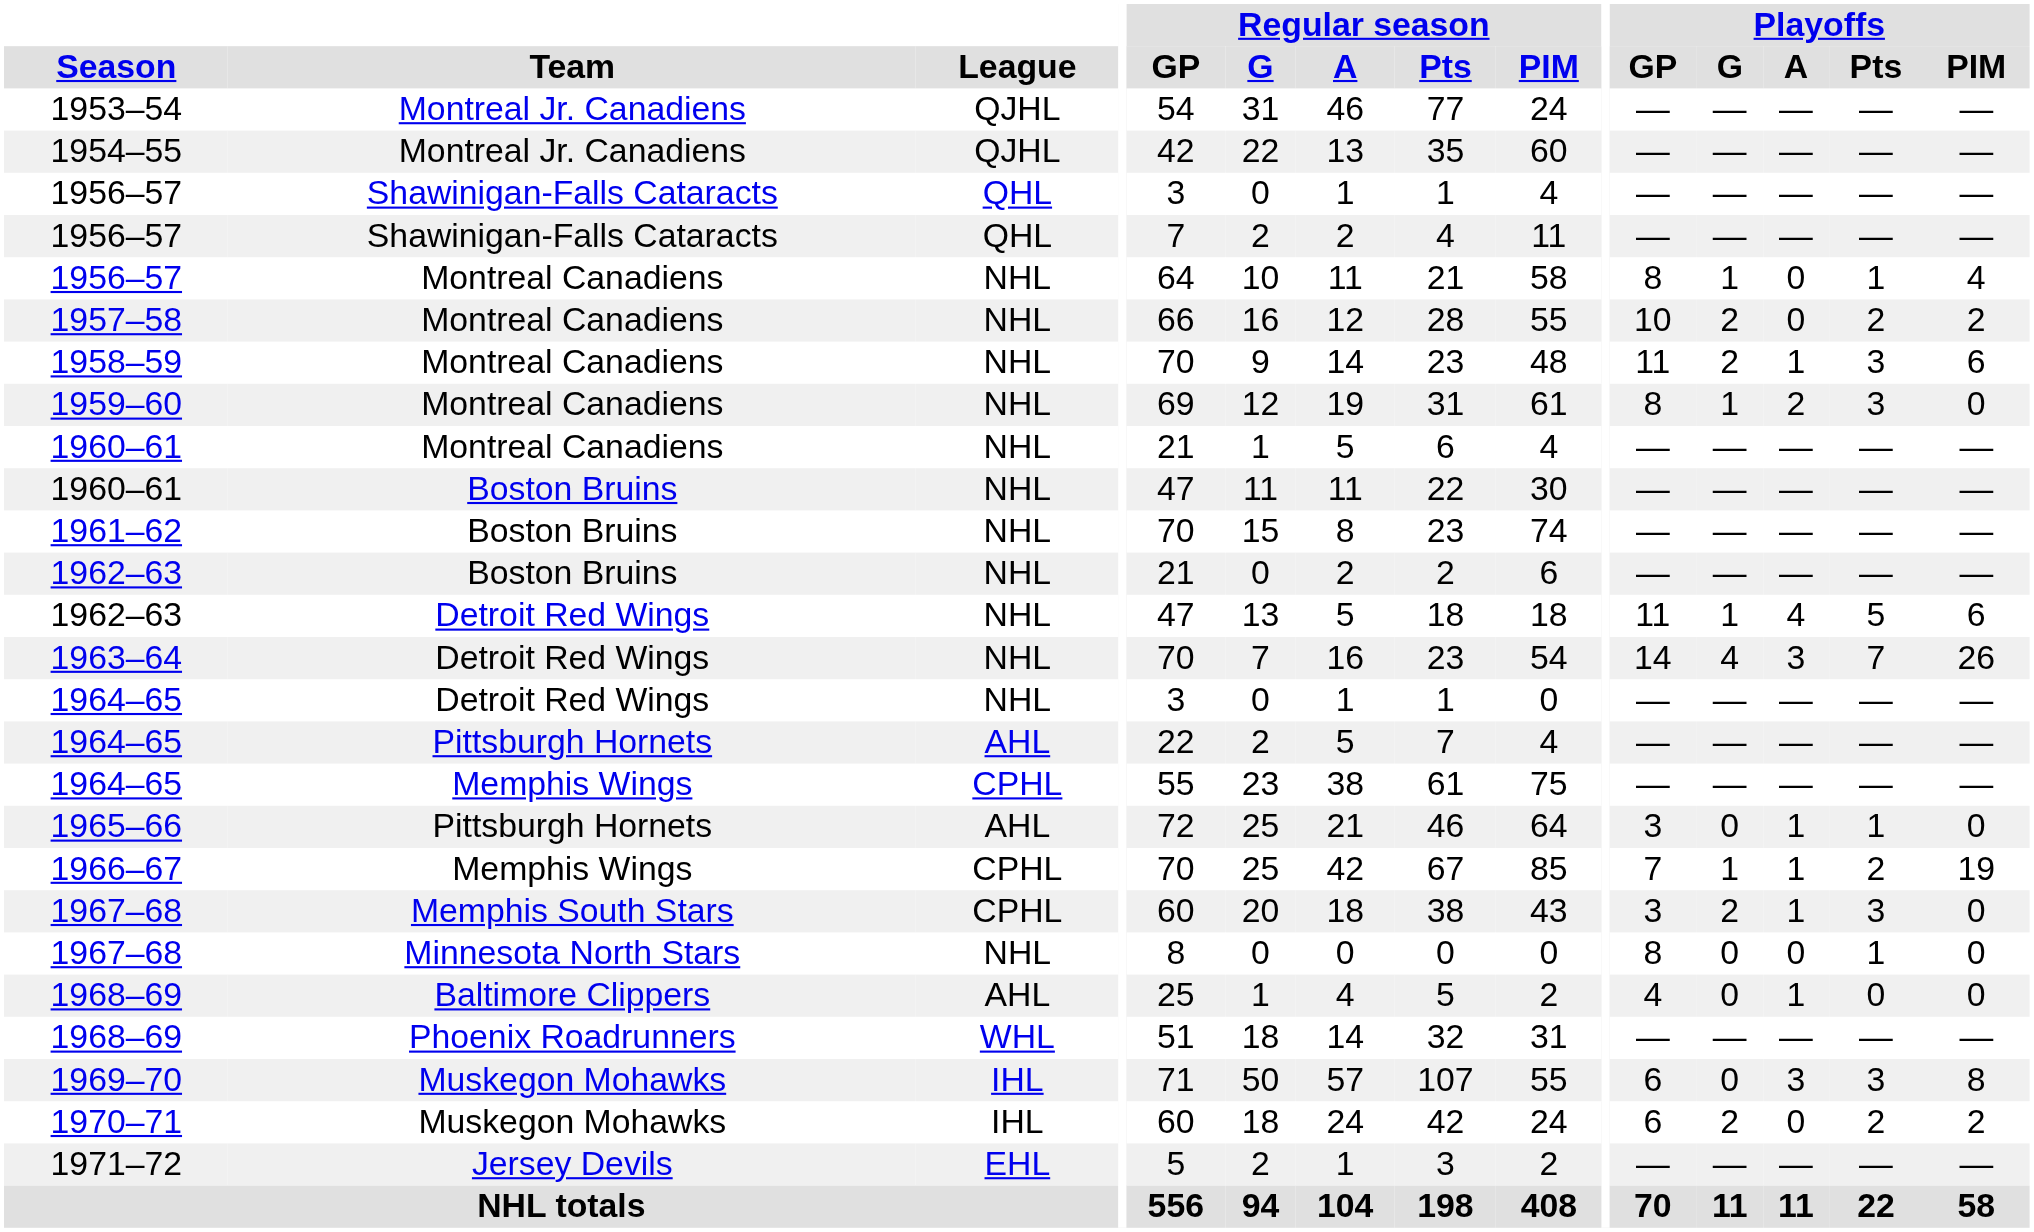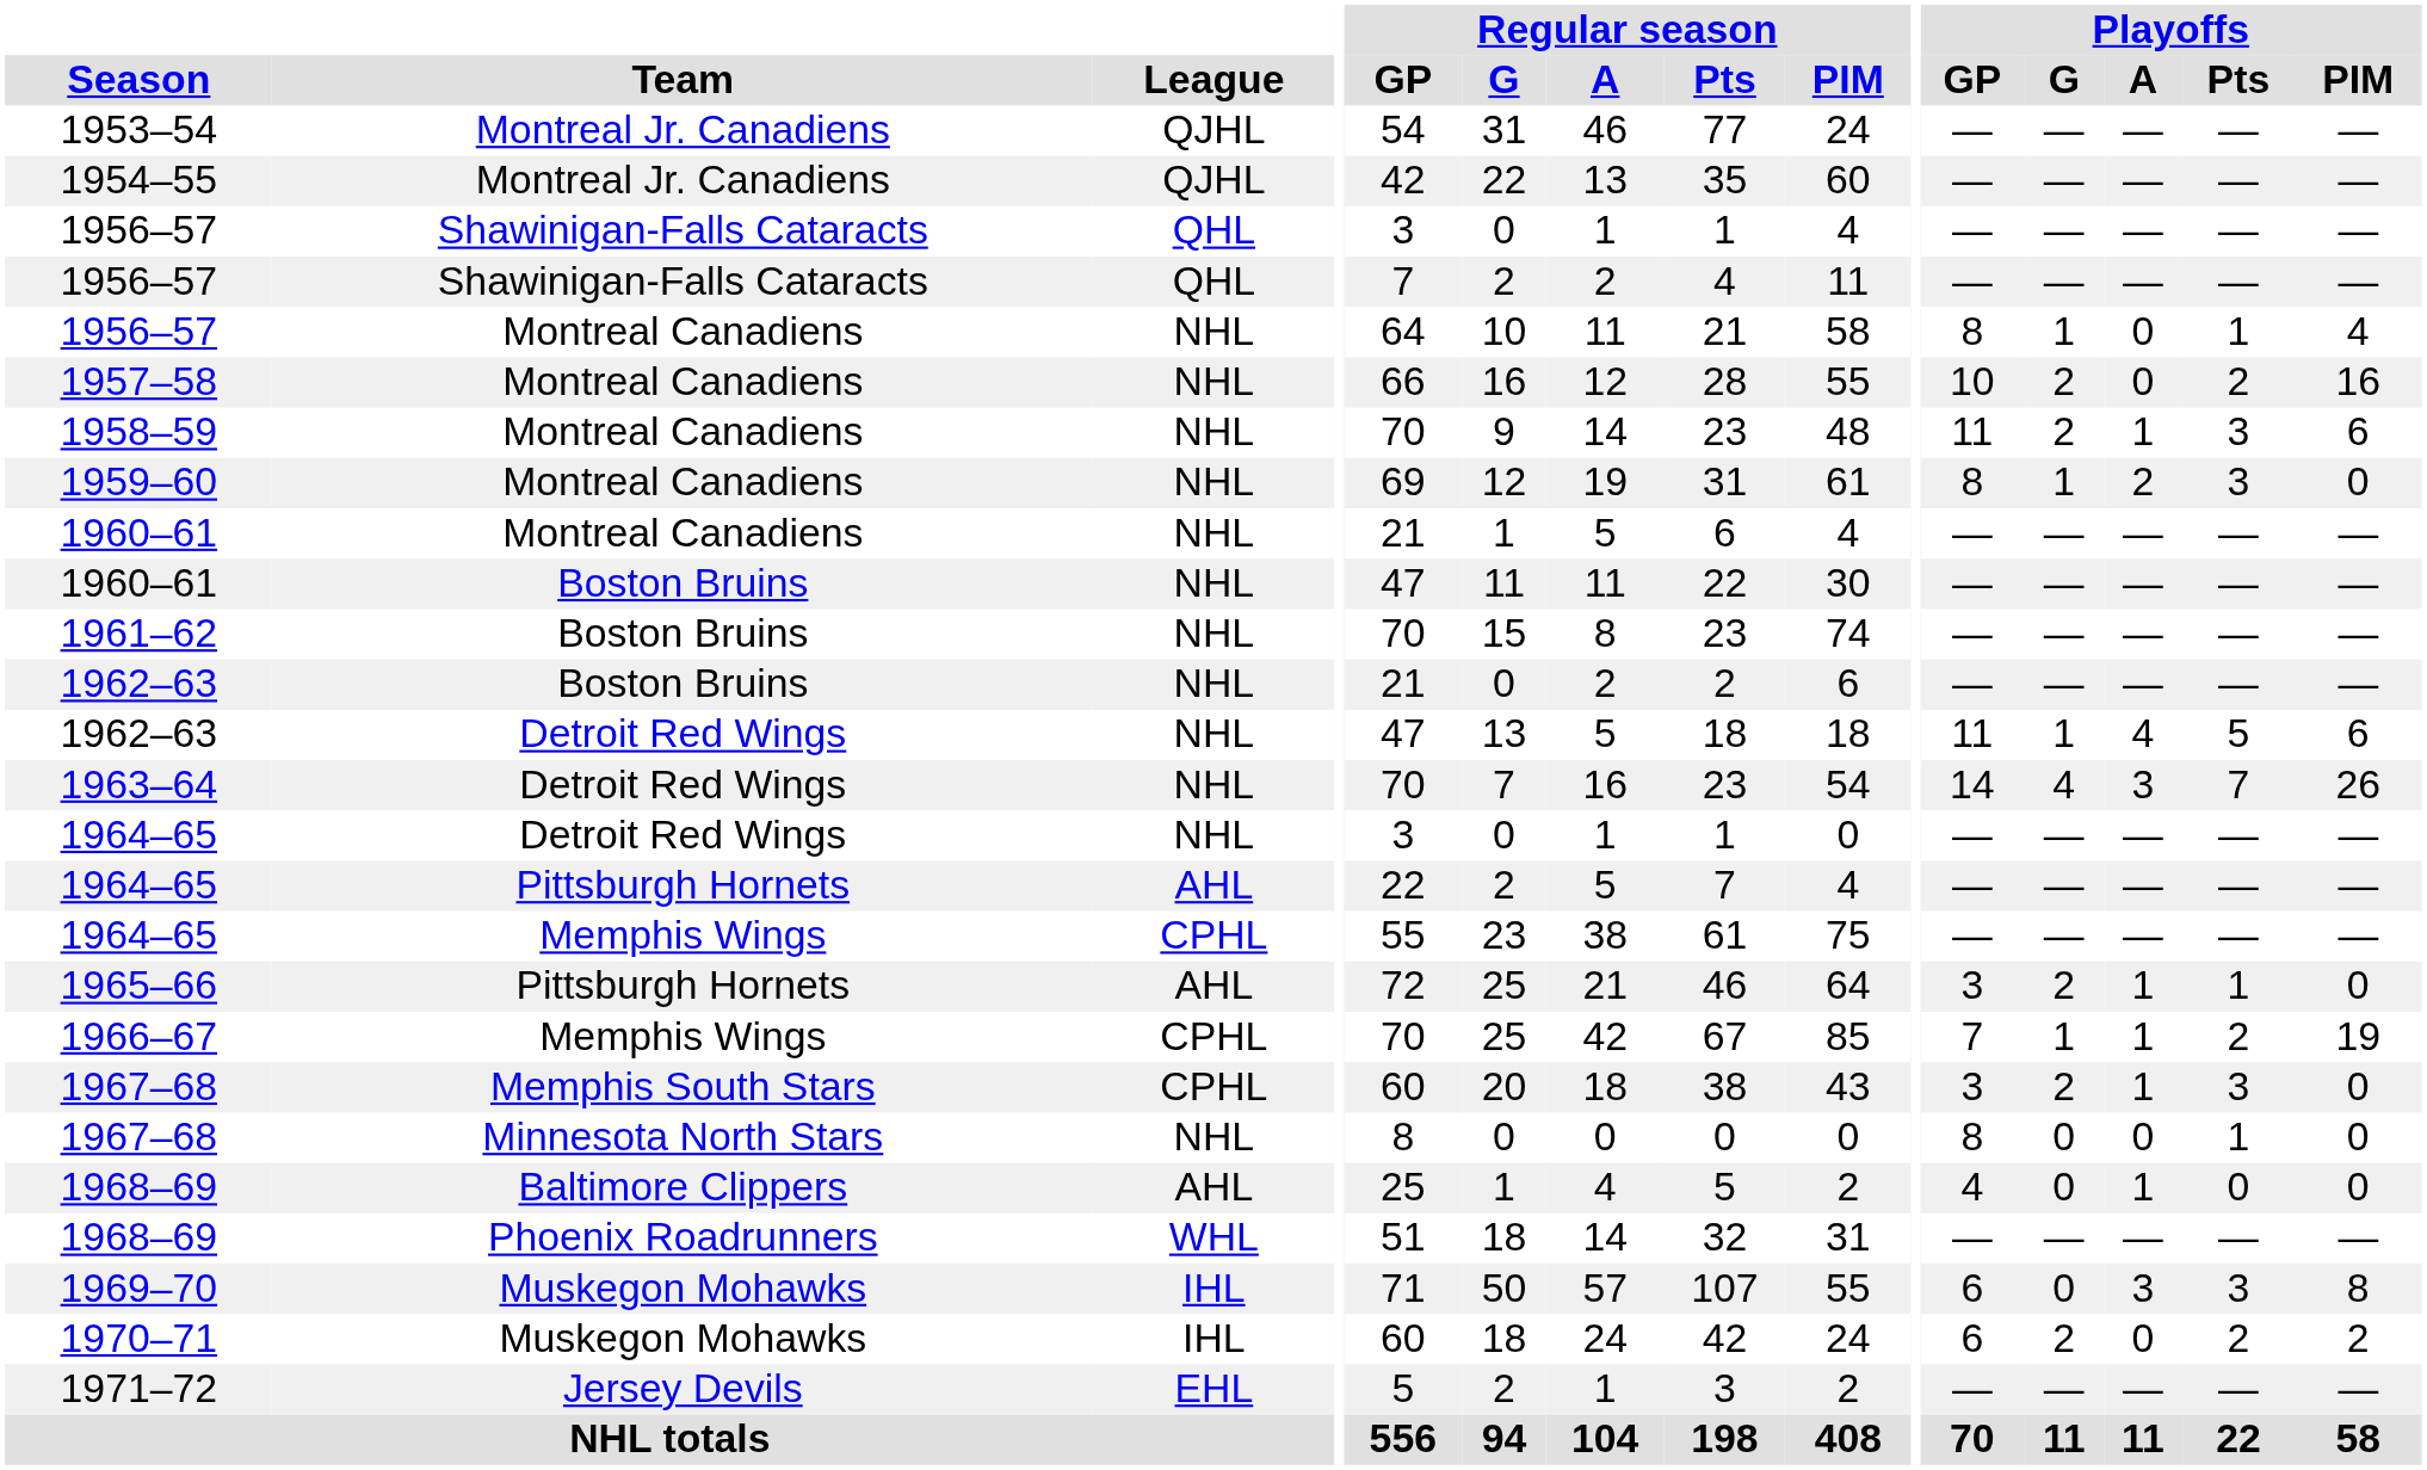 <table border="0" cellpadding="1" cellspacing="0" style="text-align:center; width:60em">
 <tr bgcolor="#e0e0e0">
 <th colspan="3" bgcolor="#ffffff"></th>
 <th rowspan="100" bgcolor="#ffffff"></th>
 <th colspan="5"><a href='#'>Regular season</a></th>
 <th rowspan="100" bgcolor="#ffffff"></th>
 <th colspan="5"><a href='#'>Playoffs</a></th>
 </tr>
 <tr bgcolor="#e0e0e0">
 <th><a href='#'>Season</a></th>
 <th>Team</th>
 <th>League</th>
 <th>GP</th>
 <th><a href='#'>G</a></th>
 <th><a href='#'>A</a></th>
 <th><a href='#'>Pts</a></th>
 <th><a href='#'>PIM</a></th>
 <th>GP</th>
 <th>G</th>
 <th>A</th>
 <th>Pts</th>
 <th>PIM</th>
 </tr>
 <tr>
 <td>1953–54</td>
 <td><a href='#'>Montreal Jr. Canadiens</a></td>
 <td>QJHL</td>
 <td>54</td>
 <td>31</td>
 <td>46</td>
 <td>77</td>
 <td>24</td>
 <td>—</td>
 <td>—</td>
 <td>—</td>
 <td>—</td>
 <td>—</td>
 </tr>
 <tr bgcolor="#f0f0f0">
 <td>1954–55</td>
 <td>Montreal Jr. Canadiens</td>
 <td>QJHL</td>
 <td>42</td>
 <td>22</td>
 <td>13</td>
 <td>35</td>
 <td>60</td>
 <td>—</td>
 <td>—</td>
 <td>—</td>
 <td>—</td>
 <td>—</td>
 </tr>
 <tr>
 <td>1956–57</td>
 <td><a href='#'>Shawinigan-Falls Cataracts</a></td>
 <td><a href='#'>QHL</a></td>
 <td>3</td>
 <td>0</td>
 <td>1</td>
 <td>1</td>
 <td>4</td>
 <td>—</td>
 <td>—</td>
 <td>—</td>
 <td>—</td>
 <td>—</td>
 </tr>
 <tr bgcolor="#f0f0f0">
 <td>1956–57</td>
 <td>Shawinigan-Falls Cataracts</td>
 <td>QHL</td>
 <td>7</td>
 <td>2</td>
 <td>2</td>
 <td>4</td>
 <td>11</td>
 <td>—</td>
 <td>—</td>
 <td>—</td>
 <td>—</td>
 <td>—</td>
 </tr>
 <tr>
 <td><a href='#'>1956–57</a></td>
 <td>Montreal Canadiens</td>
 <td>NHL</td>
 <td>64</td>
 <td>10</td>
 <td>11</td>
 <td>21</td>
 <td>58</td>
 <td>8</td>
 <td>1</td>
 <td>0</td>
 <td>1</td>
 <td>4</td>
 </tr>
 <tr bgcolor="#f0f0f0">
 <td><a href='#'>1957–58</a></td>
 <td>Montreal Canadiens</td>
 <td>NHL</td>
 <td>66</td>
 <td>16</td>
 <td>12</td>
 <td>28</td>
 <td>55</td>
 <td>10</td>
 <td>2</td>
 <td>0</td>
 <td>2</td>
-<td>2</td>
+<td>16</td>
 </tr>
 <tr>
 <td><a href='#'>1958–59</a></td>
 <td>Montreal Canadiens</td>
 <td>NHL</td>
 <td>70</td>
 <td>9</td>
 <td>14</td>
 <td>23</td>
 <td>48</td>
 <td>11</td>
 <td>2</td>
 <td>1</td>
 <td>3</td>
 <td>6</td>
 </tr>
 <tr bgcolor="#f0f0f0">
 <td><a href='#'>1959–60</a></td>
 <td>Montreal Canadiens</td>
 <td>NHL</td>
 <td>69</td>
 <td>12</td>
 <td>19</td>
 <td>31</td>
 <td>61</td>
 <td>8</td>
 <td>1</td>
 <td>2</td>
 <td>3</td>
 <td>0</td>
 </tr>
 <tr>
 <td><a href='#'>1960–61</a></td>
 <td>Montreal Canadiens</td>
 <td>NHL</td>
 <td>21</td>
 <td>1</td>
 <td>5</td>
 <td>6</td>
 <td>4</td>
 <td>—</td>
 <td>—</td>
 <td>—</td>
 <td>—</td>
 <td>—</td>
 </tr>
 <tr bgcolor="#f0f0f0">
 <td>1960–61</td>
 <td><a href='#'>Boston Bruins</a></td>
 <td>NHL</td>
 <td>47</td>
 <td>11</td>
 <td>11</td>
 <td>22</td>
 <td>30</td>
 <td>—</td>
 <td>—</td>
 <td>—</td>
 <td>—</td>
 <td>—</td>
 </tr>
 <tr>
 <td><a href='#'>1961–62</a></td>
 <td>Boston Bruins</td>
 <td>NHL</td>
 <td>70</td>
 <td>15</td>
 <td>8</td>
 <td>23</td>
 <td>74</td>
 <td>—</td>
 <td>—</td>
 <td>—</td>
 <td>—</td>
 <td>—</td>
 </tr>
 <tr bgcolor="#f0f0f0">
 <td><a href='#'>1962–63</a></td>
 <td>Boston Bruins</td>
 <td>NHL</td>
 <td>21</td>
 <td>0</td>
 <td>2</td>
 <td>2</td>
 <td>6</td>
 <td>—</td>
 <td>—</td>
 <td>—</td>
 <td>—</td>
 <td>—</td>
 </tr>
 <tr>
 <td>1962–63</td>
 <td><a href='#'>Detroit Red Wings</a></td>
 <td>NHL</td>
 <td>47</td>
 <td>13</td>
 <td>5</td>
 <td>18</td>
 <td>18</td>
 <td>11</td>
 <td>1</td>
 <td>4</td>
 <td>5</td>
 <td>6</td>
 </tr>
 <tr bgcolor="#f0f0f0">
 <td><a href='#'>1963–64</a></td>
 <td>Detroit Red Wings</td>
 <td>NHL</td>
 <td>70</td>
 <td>7</td>
 <td>16</td>
 <td>23</td>
 <td>54</td>
 <td>14</td>
 <td>4</td>
 <td>3</td>
 <td>7</td>
 <td>26</td>
 </tr>
 <tr>
 <td><a href='#'>1964–65</a></td>
 <td>Detroit Red Wings</td>
 <td>NHL</td>
 <td>3</td>
 <td>0</td>
 <td>1</td>
 <td>1</td>
 <td>0</td>
 <td>—</td>
 <td>—</td>
 <td>—</td>
 <td>—</td>
 <td>—</td>
 </tr>
 <tr bgcolor="#f0f0f0">
 <td><a href='#'>1964–65</a></td>
 <td><a href='#'>Pittsburgh Hornets</a></td>
 <td><a href='#'>AHL</a></td>
 <td>22</td>
 <td>2</td>
 <td>5</td>
 <td>7</td>
 <td>4</td>
 <td>—</td>
 <td>—</td>
 <td>—</td>
 <td>—</td>
 <td>—</td>
 </tr>
 <tr>
 <td><a href='#'>1964–65</a></td>
 <td><a href='#'>Memphis Wings</a></td>
 <td><a href='#'>CPHL</a></td>
 <td>55</td>
 <td>23</td>
 <td>38</td>
 <td>61</td>
 <td>75</td>
 <td>—</td>
 <td>—</td>
 <td>—</td>
 <td>—</td>
 <td>—</td>
 </tr>
 <tr bgcolor="#f0f0f0">
 <td><a href='#'>1965–66</a></td>
 <td>Pittsburgh Hornets</td>
 <td>AHL</td>
 <td>72</td>
 <td>25</td>
 <td>21</td>
 <td>46</td>
 <td>64</td>
 <td>3</td>
-<td>0</td>
+<td>2</td>
 <td>1</td>
 <td>1</td>
 <td>0</td>
 </tr>
 <tr>
 <td><a href='#'>1966–67</a></td>
 <td>Memphis Wings</td>
 <td>CPHL</td>
 <td>70</td>
 <td>25</td>
 <td>42</td>
 <td>67</td>
 <td>85</td>
 <td>7</td>
 <td>1</td>
 <td>1</td>
 <td>2</td>
 <td>19</td>
 </tr>
 <tr bgcolor="#f0f0f0">
 <td><a href='#'>1967–68</a></td>
 <td><a href='#'>Memphis South Stars</a></td>
 <td>CPHL</td>
 <td>60</td>
 <td>20</td>
 <td>18</td>
 <td>38</td>
 <td>43</td>
 <td>3</td>
 <td>2</td>
 <td>1</td>
 <td>3</td>
 <td>0</td>
 </tr>
 <tr>
 <td><a href='#'>1967–68</a></td>
 <td><a href='#'>Minnesota North Stars</a></td>
 <td>NHL</td>
 <td>8</td>
 <td>0</td>
 <td>0</td>
 <td>0</td>
 <td>0</td>
 <td>8</td>
 <td>0</td>
 <td>0</td>
 <td>1</td>
 <td>0</td>
 </tr>
 <tr bgcolor="#f0f0f0">
 <td><a href='#'>1968–69</a></td>
 <td><a href='#'>Baltimore Clippers</a></td>
 <td>AHL</td>
 <td>25</td>
 <td>1</td>
 <td>4</td>
 <td>5</td>
 <td>2</td>
 <td>4</td>
 <td>0</td>
 <td>1</td>
 <td>0</td>
 <td>0</td>
 </tr>
 <tr>
 <td><a href='#'>1968–69</a></td>
 <td><a href='#'>Phoenix Roadrunners</a></td>
 <td><a href='#'>WHL</a></td>
 <td>51</td>
 <td>18</td>
 <td>14</td>
 <td>32</td>
 <td>31</td>
 <td>—</td>
 <td>—</td>
 <td>—</td>
 <td>—</td>
 <td>—</td>
 </tr>
 <tr bgcolor="#f0f0f0">
 <td><a href='#'>1969–70</a></td>
 <td><a href='#'>Muskegon Mohawks</a></td>
 <td><a href='#'>IHL</a></td>
 <td>71</td>
 <td>50</td>
 <td>57</td>
 <td>107</td>
 <td>55</td>
 <td>6</td>
 <td>0</td>
 <td>3</td>
 <td>3</td>
 <td>8</td>
 </tr>
 <tr>
 <td><a href='#'>1970–71</a></td>
 <td>Muskegon Mohawks</td>
 <td>IHL</td>
 <td>60</td>
 <td>18</td>
 <td>24</td>
 <td>42</td>
 <td>24</td>
 <td>6</td>
 <td>2</td>
 <td>0</td>
 <td>2</td>
 <td>2</td>
 </tr>
 <tr bgcolor="#f0f0f0">
 <td>1971–72</td>
 <td><a href='#'>Jersey Devils</a></td>
 <td><a href='#'>EHL</a></td>
 <td>5</td>
 <td>2</td>
 <td>1</td>
 <td>3</td>
 <td>2</td>
 <td>—</td>
 <td>—</td>
 <td>—</td>
 <td>—</td>
 <td>—</td>
 </tr>
 <tr bgcolor="#e0e0e0">
 <th colspan="3">NHL totals</th>
 <th>556</th>
 <th>94</th>
 <th>104</th>
 <th>198</th>
 <th>408</th>
 <th>70</th>
 <th>11</th>
 <th>11</th>
 <th>22</th>
 <th>58</th>
 </tr>
 </table>
